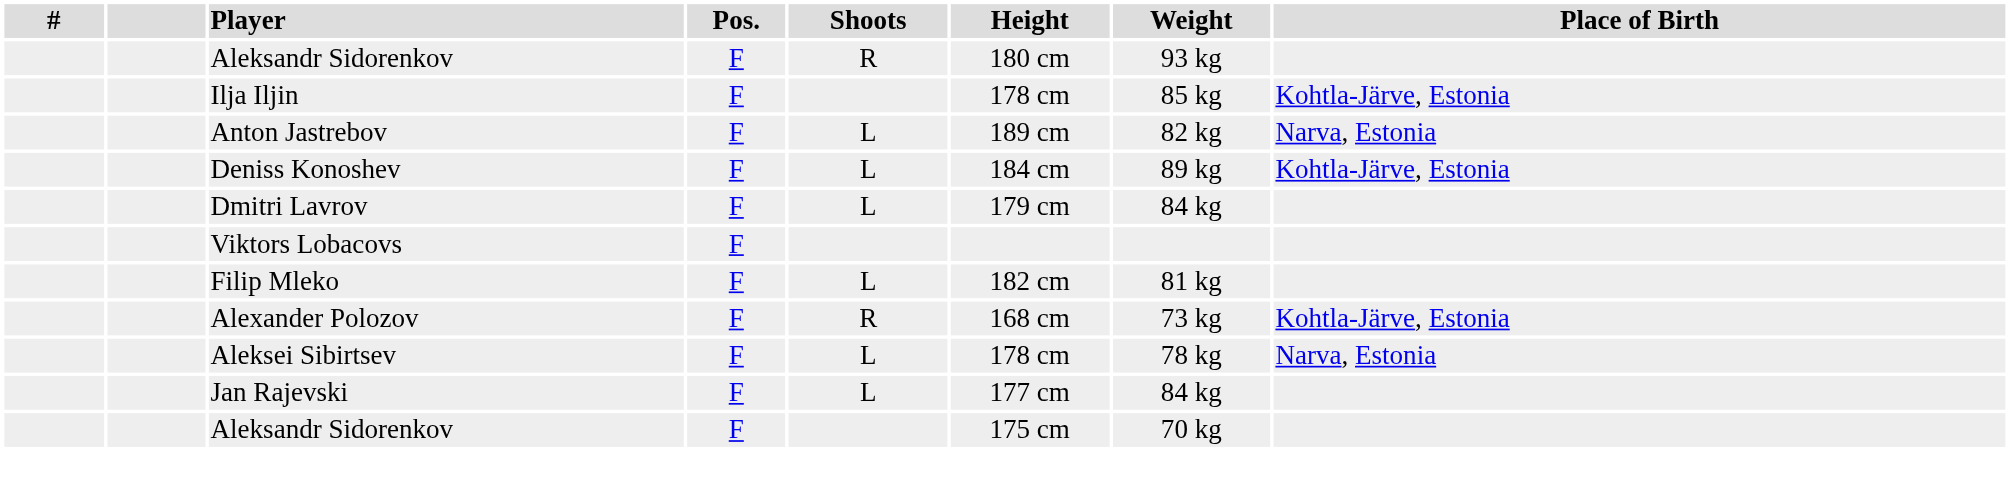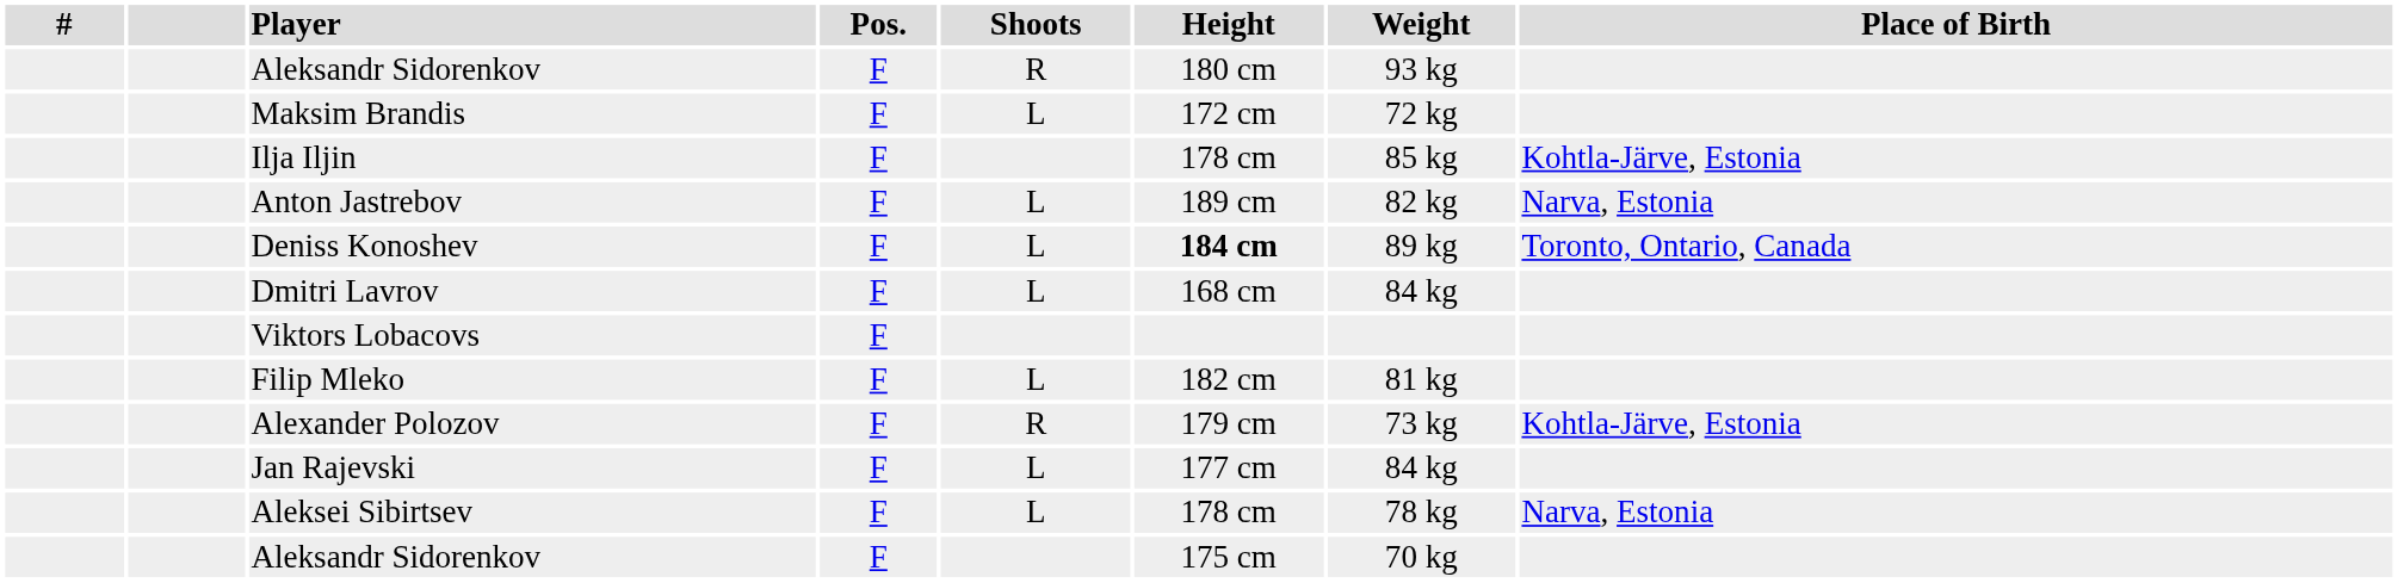 <table width=75%>
 <tr>
 <th colspan=8></th>
 </tr>
 <tr bgcolor="#dddddd">
 <th width=5%>#</th>
 <th width=5%></th>
 <td align=left!!width=35%><strong>Player</strong></td>
 <th width=5%><strong>Pos.</strong></th>
 <th width=8%><strong>Shoots</strong></th>
 <th width=8%><strong>Height</strong></th>
 <th width=8%><strong>Weight</strong></th>
 <th width=37%>Place of Birth</th>
 </tr>
 <tr bgcolor="#eeeeee">
 <td align=center></td>
 <td align=center></td>
 <td>Aleksandr Sidorenkov</td>
 <td align=center><a href='#'>F</a></td>
 <td align=center>R</td>
 <td align=center>180 cm</td>
 <td align=center>93 kg</td>
+<td></td>
+</tr>
+<tr bgcolor="#eeeeee">
+<td align=center></td>
+<td align=center></td>
+<td>Maksim Brandis</td>
+<td align=center><a href='#'>F</a></td>
+<td align=center>L</td>
+<td align=center>172 cm</td>
+<td align=center>72 kg</td>
 <td></td>
 </tr>
 <tr bgcolor="#eeeeee">
 <td align=center></td>
 <td align=center></td>
 <td>Ilja Iljin</td>
 <td align=center><a href='#'>F</a></td>
 <td align=center></td>
 <td align=center>178 cm</td>
 <td align=center>85 kg</td>
 <td><a href='#'>Kohtla-Järve</a>, <a href='#'>Estonia</a></td>
 </tr>
 <tr bgcolor="#eeeeee">
 <td align=center></td>
 <td align=center></td>
 <td>Anton Jastrebov</td>
 <td align=center><a href='#'>F</a></td>
 <td align=center>L</td>
 <td align=center>189 cm</td>
 <td align=center>82 kg</td>
 <td><a href='#'>Narva</a>, <a href='#'>Estonia</a></td>
 </tr>
 <tr bgcolor="#eeeeee">
 <td align=center></td>
 <td align=center></td>
 <td>Deniss Konoshev</td>
 <td align=center><a href='#'>F</a></td>
 <td align=center>L</td>
-<td align=center>184 cm</td>
+<td align=center><strong>184 cm</strong></td>
 <td align=center>89 kg</td>
-<td><a href='#'>Kohtla-Järve</a>, <a href='#'>Estonia</a></td>
+<td><a href='#'>Toronto, Ontario</a>, <a href='#'>Canada</a></td>
 </tr>
 <tr bgcolor="#eeeeee">
 <td align=center></td>
 <td align=center></td>
 <td>Dmitri Lavrov</td>
 <td align=center><a href='#'>F</a></td>
 <td align=center>L</td>
-<td align=center>179 cm</td>
+<td align=center>168 cm</td>
 <td align=center>84 kg</td>
 <td></td>
 </tr>
 <tr bgcolor="#eeeeee">
 <td align=center></td>
 <td align=center></td>
 <td>Viktors Lobacovs</td>
 <td align=center><a href='#'>F</a></td>
 <td align=center></td>
 <td align=center></td>
 <td align=center></td>
 <td></td>
 </tr>
 <tr bgcolor="#eeeeee">
 <td align=center></td>
 <td align=center></td>
 <td>Filip Mleko</td>
 <td align=center><a href='#'>F</a></td>
 <td align=center>L</td>
 <td align=center>182 cm</td>
 <td align=center>81 kg</td>
 <td></td>
 </tr>
 <tr bgcolor="#eeeeee">
 <td align=center></td>
 <td align=center></td>
 <td>Alexander Polozov</td>
 <td align=center><a href='#'>F</a></td>
 <td align=center>R</td>
-<td align=center>168 cm</td>
+<td align=center>179 cm</td>
 <td align=center>73 kg</td>
 <td><a href='#'>Kohtla-Järve</a>, <a href='#'>Estonia</a></td>
+</tr>
+<tr bgcolor="#eeeeee">
+<td align=center></td>
+<td align=center></td>
+<td>Jan Rajevski</td>
+<td align=center><a href='#'>F</a></td>
+<td align=center>L</td>
+<td align=center>177 cm</td>
+<td align=center>84 kg</td>
+<td></td>
 </tr>
 <tr bgcolor="#eeeeee">
 <td align=center></td>
 <td align=center></td>
 <td>Aleksei Sibirtsev</td>
 <td align=center><a href='#'>F</a></td>
 <td align=center>L</td>
 <td align=center>178 cm</td>
 <td align=center>78 kg</td>
 <td><a href='#'>Narva</a>, <a href='#'>Estonia</a></td>
 </tr>
 <tr bgcolor="#eeeeee">
 <td align=center></td>
 <td align=center></td>
-<td>Jan Rajevski</td>
-<td align=center><a href='#'>F</a></td>
-<td align=center>L</td>
-<td align=center>177 cm</td>
-<td align=center>84 kg</td>
-<td></td>
-</tr>
-<tr bgcolor="#eeeeee">
-<td align=center></td>
-<td align=center></td>
 <td>Aleksandr Sidorenkov</td>
 <td align=center><a href='#'>F</a></td>
 <td align=center></td>
 <td align=center>175 cm</td>
 <td align=center>70 kg</td>
 <td></td>
 </tr>
 </table>
